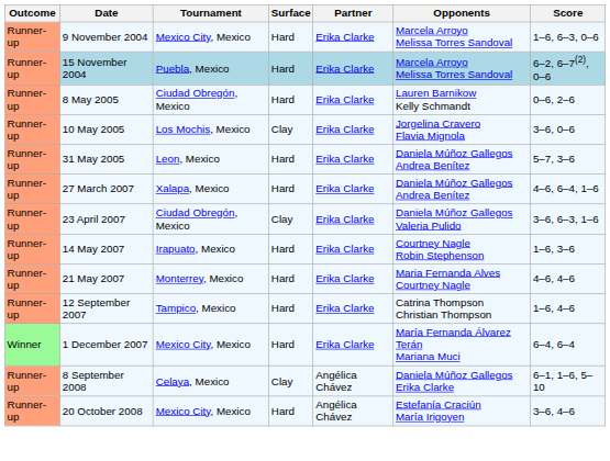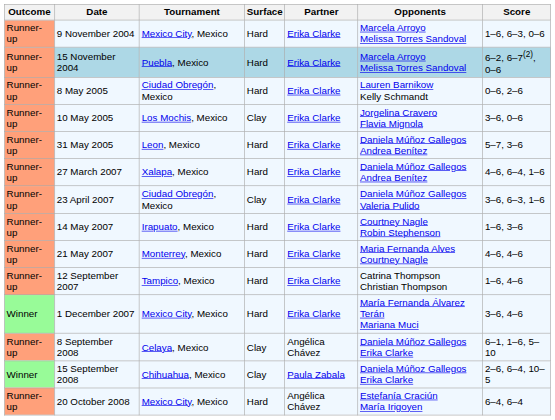 <table class="sortable wikitable" style=font-size:97%>
 <tr>
 <th>Outcome</th>
 <th>Date</th>
 <th>Tournament</th>
 <th>Surface</th>
 <th>Partner</th>
 <th>Opponents</th>
 <th>Score</th>
 </tr>
 <tr style="background:#f0f8ff;">
 <td bgcolor="FFA07A">Runner-up</td>
 <td>9 November 2004</td>
 <td><a href='#'>Mexico City</a>, Mexico</td>
 <td>Hard</td>
 <td> <a href='#'>Erika Clarke</a></td>
 <td> <a href='#'>Marcela Arroyo</a> <br>  <a href='#'>Melissa Torres Sandoval</a></td>
 <td>1–6, 6–3, 0–6</td>
 </tr>
 <tr style="background:lightblue;">
 <td bgcolor="FFA07A">Runner-up</td>
 <td>15 November 2004</td>
 <td><a href='#'>Puebla</a>, Mexico</td>
 <td>Hard</td>
 <td> <a href='#'>Erika Clarke</a></td>
 <td> <a href='#'>Marcela Arroyo</a> <br>  <a href='#'>Melissa Torres Sandoval</a></td>
 <td>6–2, 6–7<sup>(2)</sup>, 0–6</td>
 </tr>
 <tr style="background:#f0f8ff;">
 <td bgcolor="FFA07A">Runner-up</td>
 <td>8 May 2005</td>
 <td><a href='#'>Ciudad Obregón</a>, Mexico</td>
 <td>Hard</td>
 <td> <a href='#'>Erika Clarke</a></td>
 <td> <a href='#'>Lauren Barnikow</a> <br>  Kelly Schmandt</td>
 <td>0–6, 2–6</td>
 </tr>
 <tr style="background:#f0f8ff;">
 <td bgcolor="FFA07A">Runner-up</td>
 <td>10 May 2005</td>
 <td><a href='#'>Los Mochis</a>, Mexico</td>
 <td>Clay</td>
 <td> <a href='#'>Erika Clarke</a></td>
 <td> <a href='#'>Jorgelina Cravero</a> <br>  <a href='#'>Flavia Mignola</a></td>
 <td>3–6, 0–6</td>
 </tr>
 <tr style="background:#f0f8ff;">
 <td style="background:#ffa07a;">Runner-up</td>
 <td>31 May 2005</td>
 <td><a href='#'>Leon</a>, Mexico</td>
 <td>Hard</td>
 <td> <a href='#'>Erika Clarke</a></td>
 <td> <a href='#'>Daniela Múñoz Gallegos</a> <br>  <a href='#'>Andrea Benítez</a></td>
 <td>5–7, 3–6</td>
 </tr>
 <tr style="background:#f0f8ff;">
 <td style="background:#ffa07a;">Runner-up</td>
 <td>27 March 2007</td>
 <td><a href='#'>Xalapa</a>, Mexico</td>
 <td>Hard</td>
 <td> <a href='#'>Erika Clarke</a></td>
 <td> <a href='#'>Daniela Múñoz Gallegos</a> <br>  <a href='#'>Andrea Benítez</a></td>
 <td>4–6, 6–4, 1–6</td>
 </tr>
 <tr style="background:#f0f8ff;">
 <td style="background:#ffa07a;">Runner-up</td>
 <td>23 April 2007</td>
 <td><a href='#'>Ciudad Obregón</a>, Mexico</td>
 <td>Clay</td>
 <td> <a href='#'>Erika Clarke</a></td>
 <td> <a href='#'>Daniela Múñoz Gallegos</a> <br>  <a href='#'>Valeria Pulido</a></td>
 <td>3–6, 6–3, 1–6</td>
 </tr>
 <tr style="background:#f0f8ff;">
 <td style="background:#ffa07a;">Runner-up</td>
 <td>14 May 2007</td>
 <td><a href='#'>Irapuato</a>, Mexico</td>
 <td>Hard</td>
 <td> <a href='#'>Erika Clarke</a></td>
 <td> <a href='#'>Courtney Nagle</a> <br> <a href='#'>Robin Stephenson</a></td>
 <td>1–6, 3–6</td>
 </tr>
 <tr style="background:#f0f8ff;">
 <td style="background:#ffa07a;">Runner-up</td>
 <td>21 May 2007</td>
 <td><a href='#'>Monterrey</a>, Mexico</td>
 <td>Hard</td>
 <td> <a href='#'>Erika Clarke</a></td>
 <td> <a href='#'>Maria Fernanda Alves</a> <br>  <a href='#'>Courtney Nagle</a></td>
 <td>4–6, 4–6</td>
 </tr>
 <tr style="background:#f0f8ff;">
 <td style="background:#ffa07a;">Runner-up</td>
 <td>12 September 2007</td>
 <td><a href='#'>Tampico</a>, Mexico</td>
 <td>Hard</td>
 <td> <a href='#'>Erika Clarke</a></td>
 <td> Catrina Thompson <br>  Christian Thompson</td>
 <td>1–6, 4–6</td>
 </tr>
 <tr bgcolor="#f0f8ff">
 <td style="background:#98fb98;">Winner</td>
 <td>1 December 2007</td>
 <td><a href='#'>Mexico City</a>, Mexico</td>
 <td>Hard</td>
 <td> <a href='#'>Erika Clarke</a></td>
 <td> <a href='#'>María Fernanda Álvarez Terán</a> <br>  <a href='#'>Mariana Muci</a></td>
-<td>6–4, 6–4</td>
+<td>3–6, 4–6</td>
 </tr>
 <tr style="background:#f0f8ff;">
 <td style="background:#ffa07a;">Runner-up</td>
 <td>8 September 2008</td>
 <td><a href='#'>Celaya</a>, Mexico</td>
 <td>Clay</td>
 <td> Angélica Chávez</td>
 <td> <a href='#'>Daniela Múñoz Gallegos</a> <br>  <a href='#'>Erika Clarke</a></td>
 <td>6–1, 1–6, 5–10</td>
 </tr>
 <tr style="background:#f0f8ff;">
+<td style="background:#98fb98;">Winner</td>
+<td>15 September 2008</td>
+<td><a href='#'>Chihuahua</a>, Mexico</td>
+<td>Clay</td>
+<td> <a href='#'>Paula Zabala</a></td>
+<td> <a href='#'>Daniela Múñoz Gallegos</a> <br>  <a href='#'>Erika Clarke</a></td>
+<td>2–6, 6–4, 10–5</td>
+</tr>
+<tr style="background:#f0f8ff;">
 <td style="background:#ffa07a;">Runner-up</td>
 <td>20 October 2008</td>
 <td><a href='#'>Mexico City</a>, Mexico</td>
 <td>Hard</td>
 <td> Angélica Chávez</td>
 <td> <a href='#'>Estefanía Craciún</a> <br>  <a href='#'>María Irigoyen</a></td>
-<td>3–6, 4–6</td>
+<td>6–4, 6–4</td>
 </tr>
 </table>
